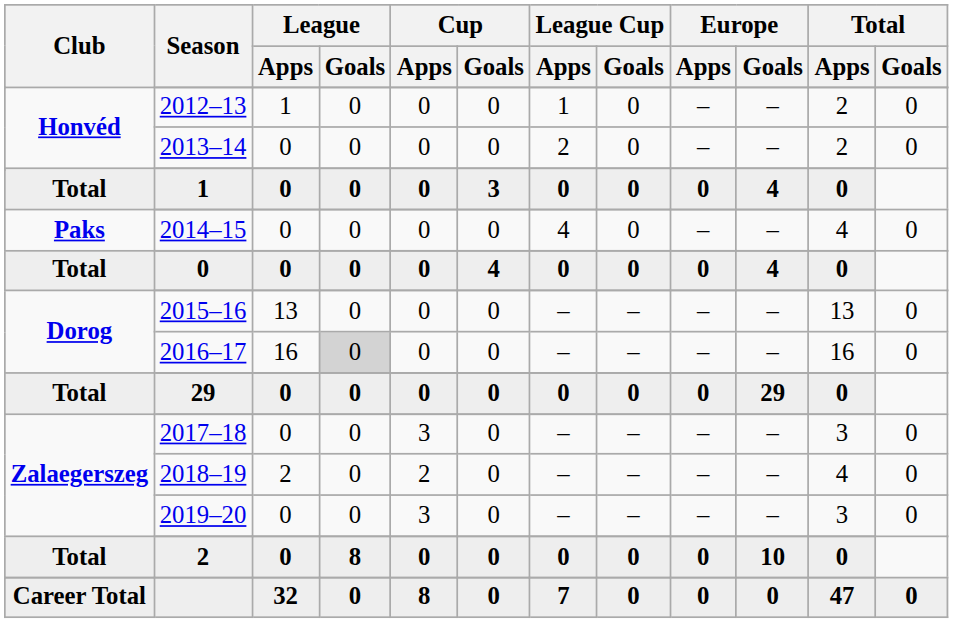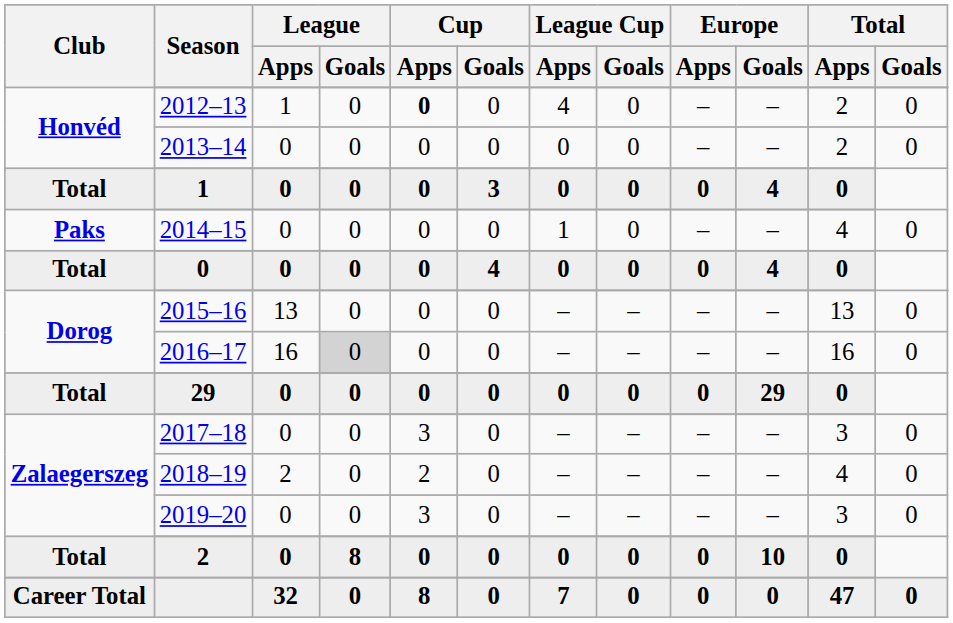 <table class="wikitable" style="font-size:90%; text-align: center;">
 <tr>
 <th rowspan="2">Club</th>
 <th rowspan="2">Season</th>
 <th colspan="2">League</th>
 <th colspan="2">Cup</th>
 <th colspan="2">League Cup</th>
 <th colspan="2">Europe</th>
 <th colspan="2">Total</th>
 </tr>
 <tr>
 <th>Apps</th>
 <th>Goals</th>
 <th>Apps</th>
 <th>Goals</th>
 <th>Apps</th>
 <th>Goals</th>
 <th>Apps</th>
 <th>Goals</th>
 <th>Apps</th>
 <th>Goals</th>
 </tr>
 <tr ||-||-||-|->
 <td rowspan="4" valign="center"><strong><a href='#'>Honvéd</a></strong></td>
 </tr>
 <tr>
 <td><a href='#'>2012–13</a></td>
 <td>1</td>
 <td>0</td>
+<td><strong>0</strong></td>
 <td>0</td>
-<td>0</td>
-<td>1</td>
+<td>4</td>
 <td>0</td>
 <td>–</td>
 <td>–</td>
 <td>2</td>
 <td>0</td>
 </tr>
 <tr>
 <td><a href='#'>2013–14</a></td>
 <td>0</td>
 <td>0</td>
 <td>0</td>
 <td>0</td>
-<td>2</td>
+<td>0</td>
 <td>0</td>
 <td>–</td>
 <td>–</td>
 <td>2</td>
 <td>0</td>
 </tr>
 <tr>
 </tr>
 <tr style="font-weight:bold; background-color:#eeeeee;">
 <td>Total</td>
 <td>1</td>
 <td>0</td>
 <td>0</td>
 <td>0</td>
 <td>3</td>
 <td>0</td>
 <td>0</td>
 <td>0</td>
 <td>4</td>
 <td>0</td>
 </tr>
 <tr>
 <td rowspan="3" valign="center"><strong><a href='#'>Paks</a></strong></td>
 </tr>
 <tr>
 <td><a href='#'>2014–15</a></td>
 <td>0</td>
 <td>0</td>
 <td>0</td>
 <td>0</td>
-<td>4</td>
+<td>1</td>
 <td>0</td>
 <td>–</td>
 <td>–</td>
 <td>4</td>
 <td>0</td>
 </tr>
 <tr>
 </tr>
 <tr style="font-weight:bold; background-color:#eeeeee;">
 <td>Total</td>
 <td>0</td>
 <td>0</td>
 <td>0</td>
 <td>0</td>
 <td>4</td>
 <td>0</td>
 <td>0</td>
 <td>0</td>
 <td>4</td>
 <td>0</td>
 </tr>
 <tr>
 <td rowspan="4" valign="center"><strong><a href='#'>Dorog</a></strong></td>
 </tr>
 <tr>
 <td><a href='#'>2015–16</a></td>
 <td>13</td>
 <td>0</td>
 <td>0</td>
 <td>0</td>
 <td>–</td>
 <td>–</td>
 <td>–</td>
 <td>–</td>
 <td>13</td>
 <td>0</td>
 </tr>
 <tr>
 <td><a href='#'>2016–17</a></td>
 <td>16</td>
 <td style="background: lightgrey;">0</td>
 <td>0</td>
 <td>0</td>
 <td>–</td>
 <td>–</td>
 <td>–</td>
 <td>–</td>
 <td>16</td>
 <td>0</td>
 </tr>
 <tr>
 </tr>
 <tr style="font-weight:bold; background-color:#eeeeee;">
 <td>Total</td>
 <td>29</td>
 <td>0</td>
 <td>0</td>
 <td>0</td>
 <td>0</td>
 <td>0</td>
 <td>0</td>
 <td>0</td>
 <td>29</td>
 <td>0</td>
 </tr>
 <tr>
 <td rowspan="5" valign="center"><strong><a href='#'>Zalaegerszeg</a></strong></td>
 </tr>
 <tr>
 <td><a href='#'>2017–18</a></td>
 <td>0</td>
 <td>0</td>
 <td>3</td>
 <td>0</td>
 <td>–</td>
 <td>–</td>
 <td>–</td>
 <td>–</td>
 <td>3</td>
 <td>0</td>
 </tr>
 <tr>
 <td><a href='#'>2018–19</a></td>
 <td>2</td>
 <td>0</td>
 <td>2</td>
 <td>0</td>
 <td>–</td>
 <td>–</td>
 <td>–</td>
 <td>–</td>
 <td>4</td>
 <td>0</td>
 </tr>
 <tr>
 <td><a href='#'>2019–20</a></td>
 <td>0</td>
 <td>0</td>
 <td>3</td>
 <td>0</td>
 <td>–</td>
 <td>–</td>
 <td>–</td>
 <td>–</td>
 <td>3</td>
 <td>0</td>
 </tr>
 <tr>
 </tr>
 <tr style="font-weight:bold; background-color:#eeeeee;">
 <td>Total</td>
 <td>2</td>
 <td>0</td>
 <td>8</td>
 <td>0</td>
 <td>0</td>
 <td>0</td>
 <td>0</td>
 <td>0</td>
 <td>10</td>
 <td>0</td>
 </tr>
 <tr>
 </tr>
 <tr style="font-weight:bold; background-color:#eeeeee;">
 <td rowspan="1" valign="top"><strong>Career Total</strong></td>
 <td></td>
 <td><strong>32</strong></td>
 <td><strong>0</strong></td>
 <td><strong>8</strong></td>
 <td><strong>0</strong></td>
 <td><strong>7</strong></td>
 <td><strong>0</strong></td>
 <td><strong>0</strong></td>
 <td><strong>0</strong></td>
 <td><strong>47</strong></td>
 <td><strong>0</strong></td>
 </tr>
 </table>
